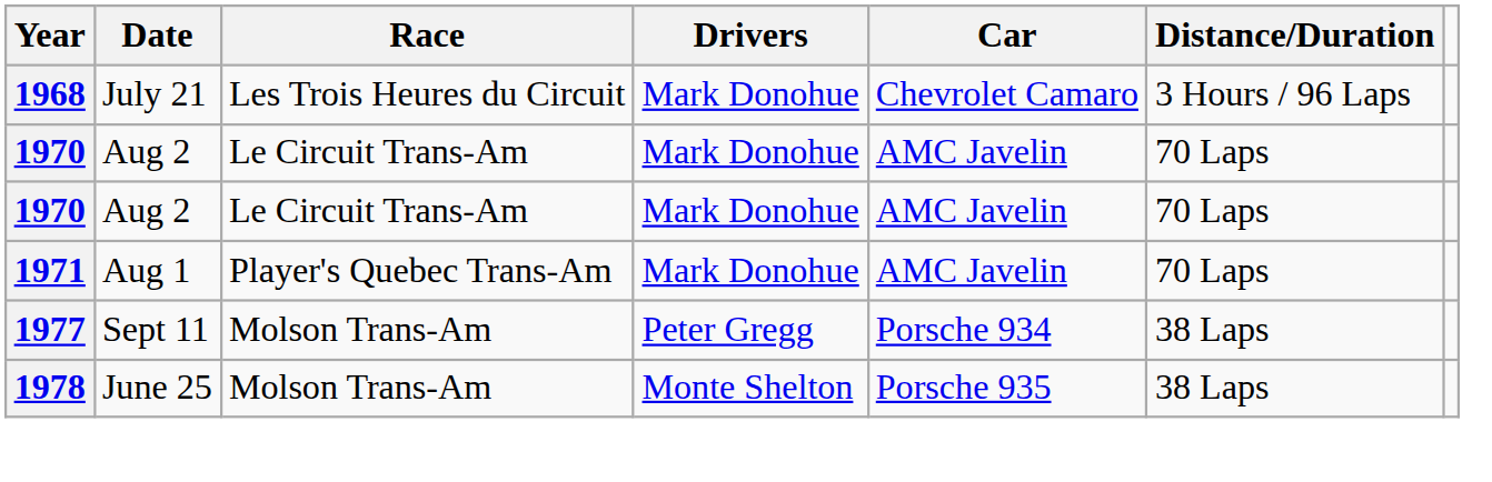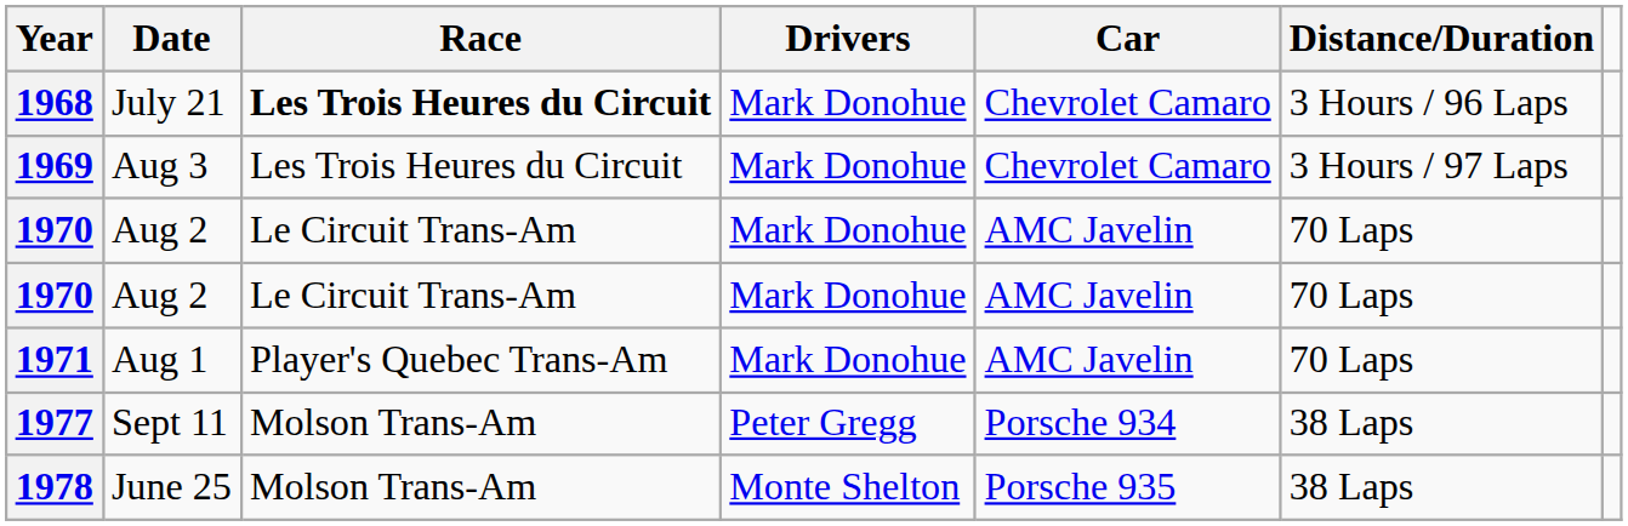 <table class="sortable wikitable" style="font-size: 90%;">
 <tr>
 <th>Year</th>
 <th>Date</th>
 <th>Race</th>
 <th>Drivers</th>
 <th>Car</th>
 <th>Distance/Duration</th>
 <td></td>
 </tr>
 <tr>
 <th><a href='#'>1968</a></th>
 <td>July 21</td>
+<td><strong>Les Trois Heures du Circuit</strong></td>
+<td> <a href='#'>Mark Donohue</a></td>
+<td><a href='#'>Chevrolet Camaro</a></td>
+<td>3 Hours / 96 Laps <br></td>
+<td></td>
+</tr>
+<tr>
+<th><a href='#'>1969</a></th>
+<td>Aug 3</td>
 <td>Les Trois Heures du Circuit</td>
 <td> <a href='#'>Mark Donohue</a></td>
 <td><a href='#'>Chevrolet Camaro</a></td>
-<td>3 Hours / 96 Laps <br></td>
+<td>3 Hours / 97 Laps <br></td>
 <td></td>
 </tr>
 <tr>
 <th><a href='#'>1970</a></th>
 <td>Aug 2</td>
 <td>Le Circuit Trans-Am</td>
 <td> <a href='#'>Mark Donohue</a></td>
 <td><a href='#'>AMC Javelin</a></td>
 <td>70 Laps <br></td>
 <td></td>
 </tr>
 <tr>
 <th><a href='#'>1970</a></th>
 <td>Aug 2</td>
 <td>Le Circuit Trans-Am</td>
 <td> <a href='#'>Mark Donohue</a></td>
 <td><a href='#'>AMC Javelin</a></td>
 <td>70 Laps <br></td>
 <td></td>
 </tr>
 <tr>
 <th><a href='#'>1971</a></th>
 <td>Aug 1</td>
 <td>Player's Quebec Trans-Am</td>
 <td> <a href='#'>Mark Donohue</a></td>
 <td><a href='#'>AMC Javelin</a></td>
 <td>70 Laps <br></td>
 <td></td>
 </tr>
 <tr>
 <th><a href='#'>1977</a></th>
 <td>Sept 11</td>
 <td>Molson Trans-Am</td>
 <td> <a href='#'>Peter Gregg</a></td>
 <td><a href='#'>Porsche 934</a></td>
 <td>38 Laps <br></td>
 <td></td>
 </tr>
 <tr>
 <th><a href='#'>1978</a></th>
 <td>June 25</td>
 <td>Molson Trans-Am</td>
 <td> <a href='#'>Monte Shelton</a></td>
 <td><a href='#'>Porsche 935</a></td>
 <td>38 Laps <br></td>
 <td></td>
 </tr>
 </table>
